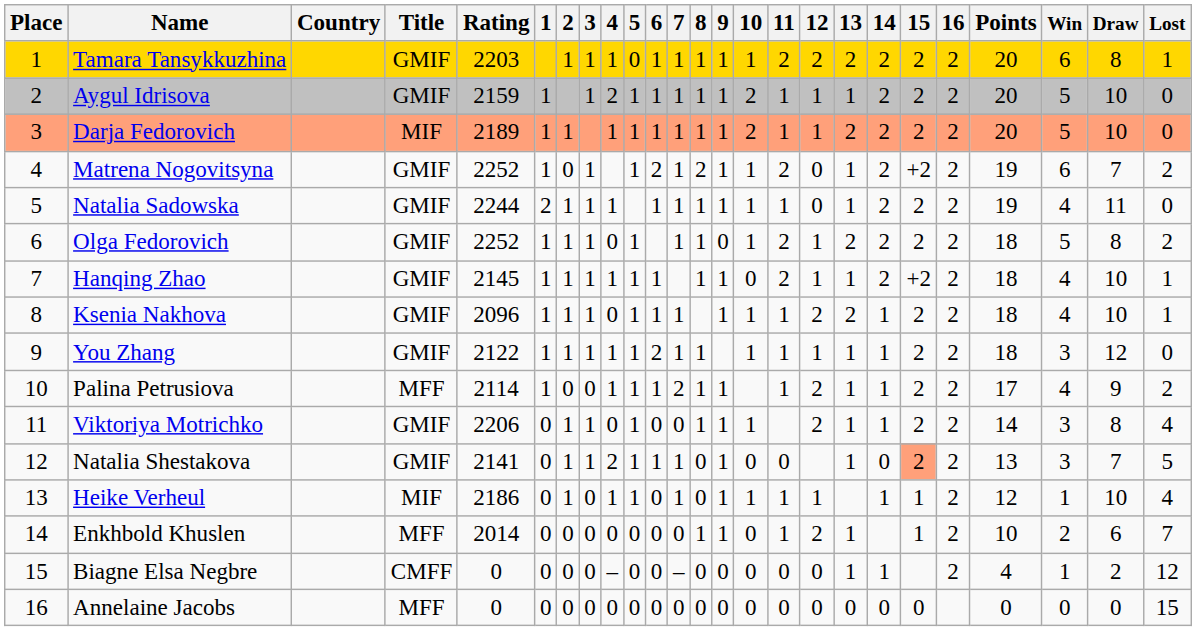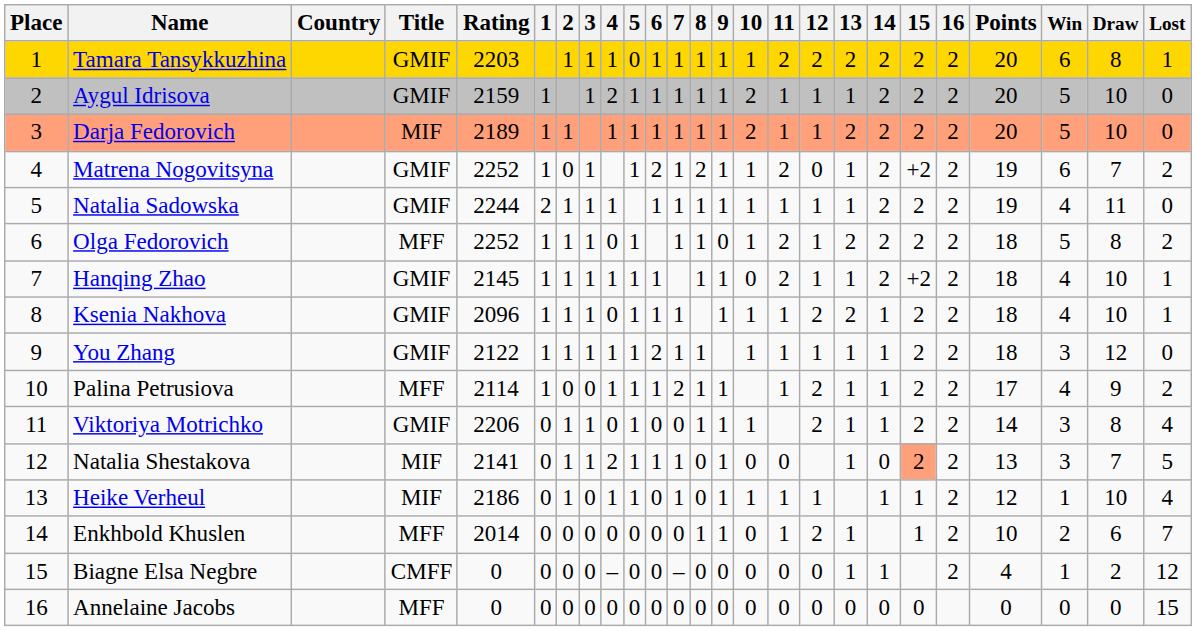 <table class=wikitable style="text-align: center;">
 <tr>
 <th>Place</th>
 <th>Name</th>
 <th>Country</th>
 <th>Title</th>
 <th>Rating</th>
 <th>1</th>
 <th>2</th>
 <th>3</th>
 <th>4</th>
 <th>5</th>
 <th>6</th>
 <th>7</th>
 <th>8</th>
 <th>9</th>
 <th>10</th>
 <th>11</th>
 <th>12</th>
 <th>13</th>
 <th>14</th>
 <th>15</th>
 <th>16</th>
 <th>Points</th>
 <th><small>Win</small></th>
 <th><small>Draw</small></th>
 <th><small>Lost</small></th>
 </tr>
 <tr bgcolor="gold">
 <td>1</td>
 <td align="left"><a href='#'>Tamara Tansykkuzhina</a></td>
 <td align="left"></td>
 <td>GMIF</td>
 <td>2203</td>
 <td></td>
 <td>1</td>
 <td>1</td>
 <td>1</td>
 <td>0</td>
 <td>1</td>
 <td>1</td>
 <td>1</td>
 <td>1</td>
 <td>1</td>
 <td>2</td>
 <td>2</td>
 <td>2</td>
 <td>2</td>
 <td>2</td>
 <td>2</td>
 <td>20</td>
 <td>6</td>
 <td>8</td>
 <td>1</td>
 </tr>
 <tr bgcolor="silver">
 <td>2</td>
 <td align="left"><a href='#'>Aygul Idrisova</a></td>
 <td align="left"></td>
 <td>GMIF</td>
 <td>2159</td>
 <td>1</td>
 <td></td>
 <td>1</td>
 <td>2</td>
 <td>1</td>
 <td>1</td>
 <td>1</td>
 <td>1</td>
 <td>1</td>
 <td>2</td>
 <td>1</td>
 <td>1</td>
 <td>1</td>
 <td>2</td>
 <td>2</td>
 <td>2</td>
 <td>20</td>
 <td>5</td>
 <td>10</td>
 <td>0</td>
 </tr>
 <tr bgcolor="lightsalmon">
 <td>3</td>
 <td align="left"><a href='#'>Darja Fedorovich</a></td>
 <td align="left"></td>
 <td>MIF</td>
 <td>2189</td>
 <td>1</td>
 <td>1</td>
 <td></td>
 <td>1</td>
 <td>1</td>
 <td>1</td>
 <td>1</td>
 <td>1</td>
 <td>1</td>
 <td>2</td>
 <td>1</td>
 <td>1</td>
 <td>2</td>
 <td>2</td>
 <td>2</td>
 <td>2</td>
 <td>20</td>
 <td>5</td>
 <td>10</td>
 <td>0</td>
 </tr>
 <tr>
 <td>4</td>
 <td align="left"><a href='#'>Matrena Nogovitsyna</a></td>
 <td align="left"></td>
 <td>GMIF</td>
 <td>2252</td>
 <td>1</td>
 <td>0</td>
 <td>1</td>
 <td></td>
 <td>1</td>
 <td>2</td>
 <td>1</td>
 <td>2</td>
 <td>1</td>
 <td>1</td>
 <td>2</td>
 <td>0</td>
 <td>1</td>
 <td>2</td>
 <td>+2</td>
 <td>2</td>
 <td>19</td>
 <td>6</td>
 <td>7</td>
 <td>2</td>
 </tr>
 <tr>
 <td>5</td>
 <td align="left"><a href='#'>Natalia Sadowska</a></td>
 <td align="left"></td>
 <td>GMIF</td>
 <td>2244</td>
 <td>2</td>
 <td>1</td>
 <td>1</td>
 <td>1</td>
 <td></td>
 <td>1</td>
 <td>1</td>
 <td>1</td>
 <td>1</td>
 <td>1</td>
 <td>1</td>
-<td>0</td>
+<td>1</td>
 <td>1</td>
 <td>2</td>
 <td>2</td>
 <td>2</td>
 <td>19</td>
 <td>4</td>
 <td>11</td>
 <td>0</td>
 </tr>
 <tr>
 <td>6</td>
 <td align="left"><a href='#'>Olga Fedorovich</a></td>
 <td align="left"></td>
-<td>GMIF</td>
+<td>MFF</td>
 <td>2252</td>
 <td>1</td>
 <td>1</td>
 <td>1</td>
 <td>0</td>
 <td>1</td>
 <td></td>
 <td>1</td>
 <td>1</td>
 <td>0</td>
 <td>1</td>
 <td>2</td>
 <td>1</td>
 <td>2</td>
 <td>2</td>
 <td>2</td>
 <td>2</td>
 <td>18</td>
 <td>5</td>
 <td>8</td>
 <td>2</td>
 </tr>
 <tr>
 <td>7</td>
 <td align="left"><a href='#'>Hanqing Zhao</a></td>
 <td align="left"></td>
 <td>GMIF</td>
 <td>2145</td>
 <td>1</td>
 <td>1</td>
 <td>1</td>
 <td>1</td>
 <td>1</td>
 <td>1</td>
 <td></td>
 <td>1</td>
 <td>1</td>
 <td>0</td>
 <td>2</td>
 <td>1</td>
 <td>1</td>
 <td>2</td>
 <td>+2</td>
 <td>2</td>
 <td>18</td>
 <td>4</td>
 <td>10</td>
 <td>1</td>
 </tr>
 <tr>
 <td>8</td>
 <td align="left"><a href='#'>Ksenia Nakhova</a></td>
 <td align="left"></td>
 <td>GMIF</td>
 <td>2096</td>
 <td>1</td>
 <td>1</td>
 <td>1</td>
 <td>0</td>
 <td>1</td>
 <td>1</td>
 <td>1</td>
 <td></td>
 <td>1</td>
 <td>1</td>
 <td>1</td>
 <td>2</td>
 <td>2</td>
 <td>1</td>
 <td>2</td>
 <td>2</td>
 <td>18</td>
 <td>4</td>
 <td>10</td>
 <td>1</td>
 </tr>
 <tr>
 <td>9</td>
 <td align="left"><a href='#'>You Zhang</a></td>
 <td align="left"></td>
 <td>GMIF</td>
 <td>2122</td>
 <td>1</td>
 <td>1</td>
 <td>1</td>
 <td>1</td>
 <td>1</td>
 <td>2</td>
 <td>1</td>
 <td>1</td>
 <td></td>
 <td>1</td>
 <td>1</td>
 <td>1</td>
 <td>1</td>
 <td>1</td>
 <td>2</td>
 <td>2</td>
 <td>18</td>
 <td>3</td>
 <td>12</td>
 <td>0</td>
 </tr>
 <tr>
 <td>10</td>
 <td align="left">Palina Petrusiova</td>
 <td align="left"></td>
 <td>MFF</td>
 <td>2114</td>
 <td>1</td>
 <td>0</td>
 <td>0</td>
 <td>1</td>
 <td>1</td>
 <td>1</td>
 <td>2</td>
 <td>1</td>
 <td>1</td>
 <td></td>
 <td>1</td>
 <td>2</td>
 <td>1</td>
 <td>1</td>
 <td>2</td>
 <td>2</td>
 <td>17</td>
 <td>4</td>
 <td>9</td>
 <td>2</td>
 </tr>
 <tr>
 <td>11</td>
 <td align="left"><a href='#'>Viktoriya Motrichko</a></td>
 <td align="left"></td>
 <td>GMIF</td>
 <td>2206</td>
 <td>0</td>
 <td>1</td>
 <td>1</td>
 <td>0</td>
 <td>1</td>
 <td>0</td>
 <td>0</td>
 <td>1</td>
 <td>1</td>
 <td>1</td>
 <td></td>
 <td>2</td>
 <td>1</td>
 <td>1</td>
 <td>2</td>
 <td>2</td>
 <td>14</td>
 <td>3</td>
 <td>8</td>
 <td>4</td>
 </tr>
 <tr>
 <td>12</td>
 <td align="left">Natalia Shestakova</td>
 <td align="left"></td>
-<td>GMIF</td>
+<td>MIF</td>
 <td>2141</td>
 <td>0</td>
 <td>1</td>
 <td>1</td>
 <td>2</td>
 <td>1</td>
 <td>1</td>
 <td>1</td>
 <td>0</td>
 <td>1</td>
 <td>0</td>
 <td>0</td>
 <td></td>
 <td>1</td>
 <td>0</td>
 <td style="background: lightsalmon;">2</td>
 <td>2</td>
 <td>13</td>
 <td>3</td>
 <td>7</td>
 <td>5</td>
 </tr>
 <tr>
 <td>13</td>
 <td align="left"><a href='#'>Heike Verheul</a></td>
 <td align="left"></td>
 <td>MIF</td>
 <td>2186</td>
 <td>0</td>
 <td>1</td>
 <td>0</td>
 <td>1</td>
 <td>1</td>
 <td>0</td>
 <td>1</td>
 <td>0</td>
 <td>1</td>
 <td>1</td>
 <td>1</td>
 <td>1</td>
 <td></td>
 <td>1</td>
 <td>1</td>
 <td>2</td>
 <td>12</td>
 <td>1</td>
 <td>10</td>
 <td>4</td>
 </tr>
 <tr>
 <td>14</td>
 <td align="left">Enkhbold Khuslen</td>
 <td align="left"></td>
 <td>MFF</td>
 <td>2014</td>
 <td>0</td>
 <td>0</td>
 <td>0</td>
 <td>0</td>
 <td>0</td>
 <td>0</td>
 <td>0</td>
 <td>1</td>
 <td>1</td>
 <td>0</td>
 <td>1</td>
 <td>2</td>
 <td>1</td>
 <td></td>
 <td>1</td>
 <td>2</td>
 <td>10</td>
 <td>2</td>
 <td>6</td>
 <td>7</td>
 </tr>
 <tr>
 <td>15</td>
 <td align="left">Biagne Elsa Negbre</td>
 <td align="left"></td>
 <td>CMFF</td>
 <td>0</td>
 <td>0</td>
 <td>0</td>
 <td>0</td>
 <td>–</td>
 <td>0</td>
 <td>0</td>
 <td>–</td>
 <td>0</td>
 <td>0</td>
 <td>0</td>
 <td>0</td>
 <td>0</td>
 <td>1</td>
 <td>1</td>
 <td></td>
 <td>2</td>
 <td>4</td>
 <td>1</td>
 <td>2</td>
 <td>12</td>
 </tr>
 <tr>
 <td>16</td>
 <td align="left">Annelaine Jacobs</td>
 <td align="left"></td>
 <td>MFF</td>
 <td>0</td>
 <td>0</td>
 <td>0</td>
 <td>0</td>
 <td>0</td>
 <td>0</td>
 <td>0</td>
 <td>0</td>
 <td>0</td>
 <td>0</td>
 <td>0</td>
 <td>0</td>
 <td>0</td>
 <td>0</td>
 <td>0</td>
 <td>0</td>
 <td></td>
 <td>0</td>
 <td>0</td>
 <td>0</td>
 <td>15</td>
 </tr>
 </table>
